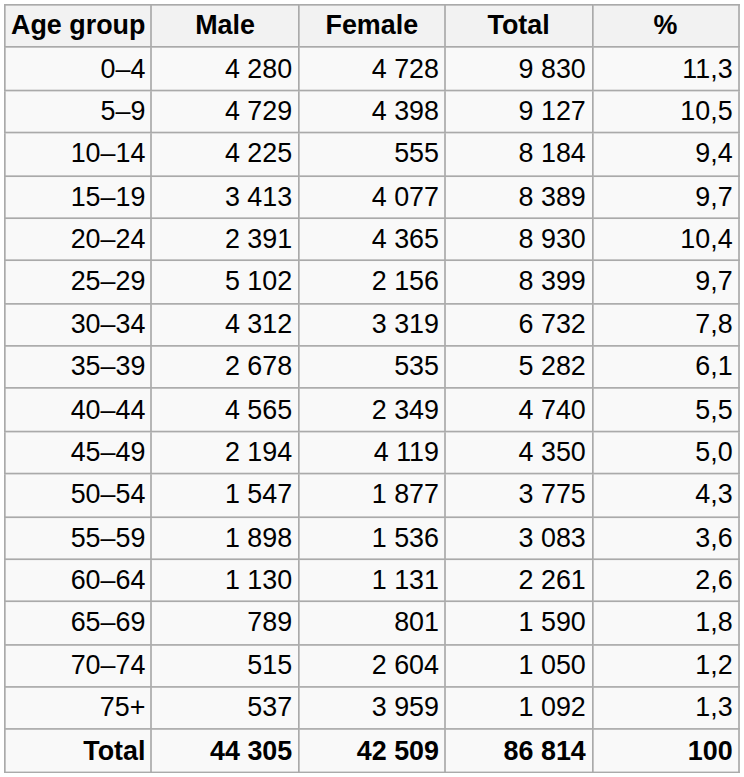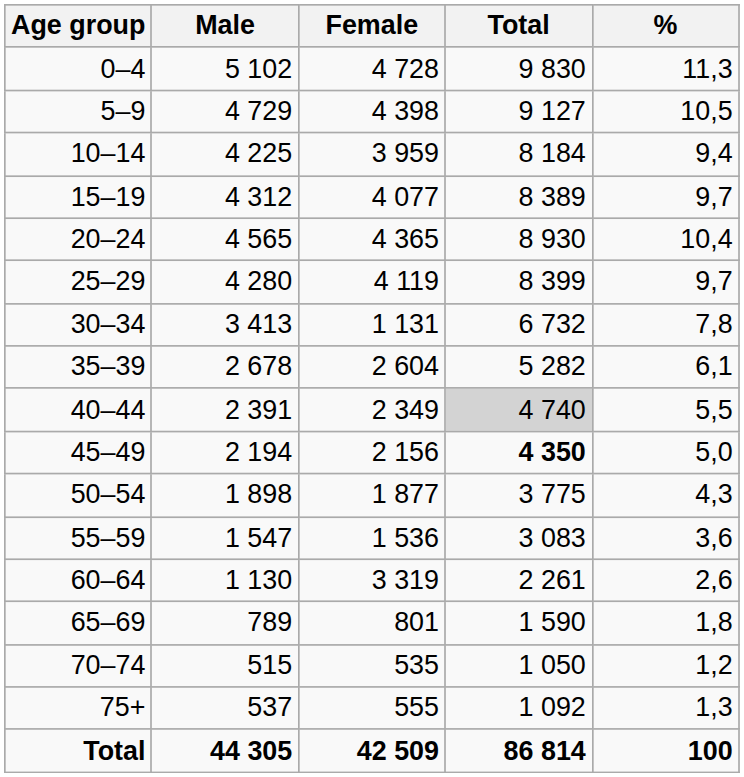 <table class="wikitable">
 <tr>
 <th width="80pt">Age group</th>
 <th width="80pt">Male</th>
 <th width="80pt">Female</th>
 <th width="80pt">Total</th>
 <th width="80pt">%</th>
 </tr>
 <tr>
 <td align="right">0–4</td>
-<td align="right">4 280</td>
+<td align="right">5 102</td>
 <td align="right">4 728</td>
 <td align="right">9 830</td>
 <td align="right">11,3</td>
 </tr>
 <tr>
 <td align="right">5–9</td>
 <td align="right">4 729</td>
 <td align="right">4 398</td>
 <td align="right">9 127</td>
 <td align="right">10,5</td>
 </tr>
 <tr>
 <td align="right">10–14</td>
 <td align="right">4 225</td>
-<td align="right">555</td>
+<td align="right">3 959</td>
 <td align="right">8 184</td>
 <td align="right">9,4</td>
 </tr>
 <tr>
 <td align="right">15–19</td>
-<td align="right">3 413</td>
+<td align="right">4 312</td>
 <td align="right">4 077</td>
 <td align="right">8 389</td>
 <td align="right">9,7</td>
 </tr>
 <tr>
 <td align="right">20–24</td>
-<td align="right">2 391</td>
+<td align="right">4 565</td>
 <td align="right">4 365</td>
 <td align="right">8 930</td>
 <td align="right">10,4</td>
 </tr>
 <tr>
 <td align="right">25–29</td>
-<td align="right">5 102</td>
-<td align="right">2 156</td>
+<td align="right">4 280</td>
+<td align="right">4 119</td>
 <td align="right">8 399</td>
 <td align="right">9,7</td>
 </tr>
 <tr>
 <td align="right">30–34</td>
-<td align="right">4 312</td>
-<td align="right">3 319</td>
+<td align="right">3 413</td>
+<td align="right">1 131</td>
 <td align="right">6 732</td>
 <td align="right">7,8</td>
 </tr>
 <tr>
 <td align="right">35–39</td>
 <td align="right">2 678</td>
-<td align="right">535</td>
+<td align="right">2 604</td>
 <td align="right">5 282</td>
 <td align="right">6,1</td>
 </tr>
 <tr>
 <td align="right">40–44</td>
-<td align="right">4 565</td>
+<td align="right">2 391</td>
 <td align="right">2 349</td>
-<td align="right">4 740</td>
+<td align="right" style="background: lightgrey;">4 740</td>
 <td align="right">5,5</td>
 </tr>
 <tr>
 <td align="right">45–49</td>
 <td align="right">2 194</td>
-<td align="right">4 119</td>
-<td align="right">4 350</td>
+<td align="right">2 156</td>
+<td align="right"><strong>4 350</strong></td>
 <td align="right">5,0</td>
 </tr>
 <tr>
 <td align="right">50–54</td>
-<td align="right">1 547</td>
+<td align="right">1 898</td>
 <td align="right">1 877</td>
 <td align="right">3 775</td>
 <td align="right">4,3</td>
 </tr>
 <tr>
 <td align="right">55–59</td>
-<td align="right">1 898</td>
+<td align="right">1 547</td>
 <td align="right">1 536</td>
 <td align="right">3 083</td>
 <td align="right">3,6</td>
 </tr>
 <tr>
 <td align="right">60–64</td>
 <td align="right">1 130</td>
-<td align="right">1 131</td>
+<td align="right">3 319</td>
 <td align="right">2 261</td>
 <td align="right">2,6</td>
 </tr>
 <tr>
 <td align="right">65–69</td>
 <td align="right">789</td>
 <td align="right">801</td>
 <td align="right">1 590</td>
 <td align="right">1,8</td>
 </tr>
 <tr>
 <td align="right">70–74</td>
 <td align="right">515</td>
-<td align="right">2 604</td>
+<td align="right">535</td>
 <td align="right">1 050</td>
 <td align="right">1,2</td>
 </tr>
 <tr>
 <td align="right">75+</td>
 <td align="right">537</td>
-<td align="right">3 959</td>
+<td align="right">555</td>
 <td align="right">1 092</td>
 <td align="right">1,3</td>
 </tr>
 <tr>
 <td align="right"><strong>Total</strong></td>
 <td align="right"><strong>44 305</strong></td>
 <td align="right"><strong>42 509</strong></td>
 <td align="right"><strong>86 814</strong></td>
 <td align="right"><strong>100</strong></td>
 </tr>
 <tr>
 </tr>
 </table>
